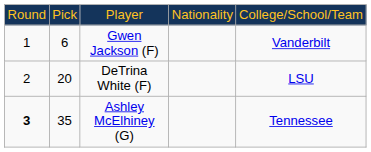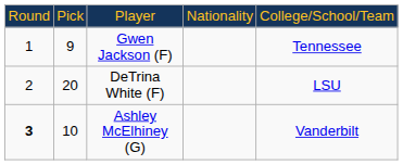 <table class="wikitable" width="50%">
 <tr align="center" style="background:#14345B; color:#FFC322;">
 <td>Round</td>
 <td>Pick</td>
 <td>Player</td>
 <td>Nationality</td>
 <td>College/School/Team</td>
 </tr>
 <tr align="center">
 <td>1</td>
-<td>6</td>
+<td>9</td>
 <td><a href='#'>Gwen Jackson</a> (F)</td>
 <td></td>
-<td><a href='#'>Vanderbilt</a></td>
+<td><a href='#'>Tennessee</a></td>
 </tr>
 <tr align="center">
 <td>2</td>
 <td>20</td>
 <td>DeTrina White (F)</td>
 <td></td>
 <td><a href='#'>LSU</a></td>
 </tr>
 <tr align="center">
 <td><strong>3</strong></td>
-<td>35</td>
+<td>10</td>
 <td><a href='#'>Ashley McElhiney</a> (G)</td>
 <td></td>
-<td><a href='#'>Tennessee</a></td>
+<td><a href='#'>Vanderbilt</a></td>
 </tr>
 </table>
